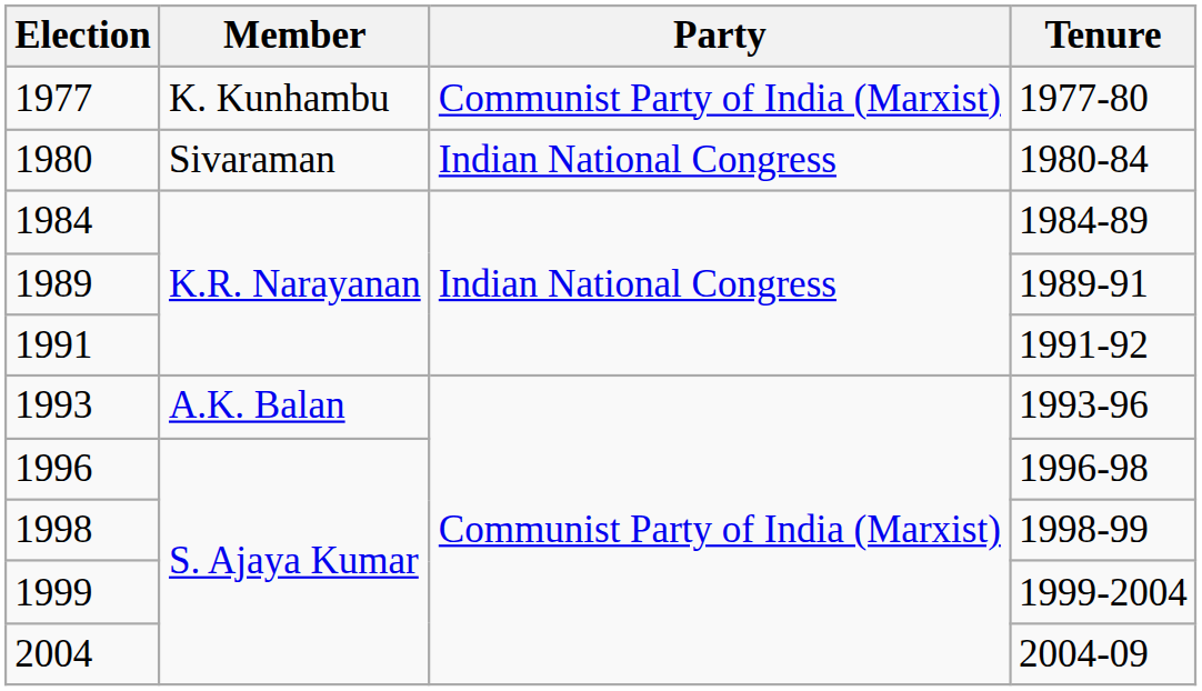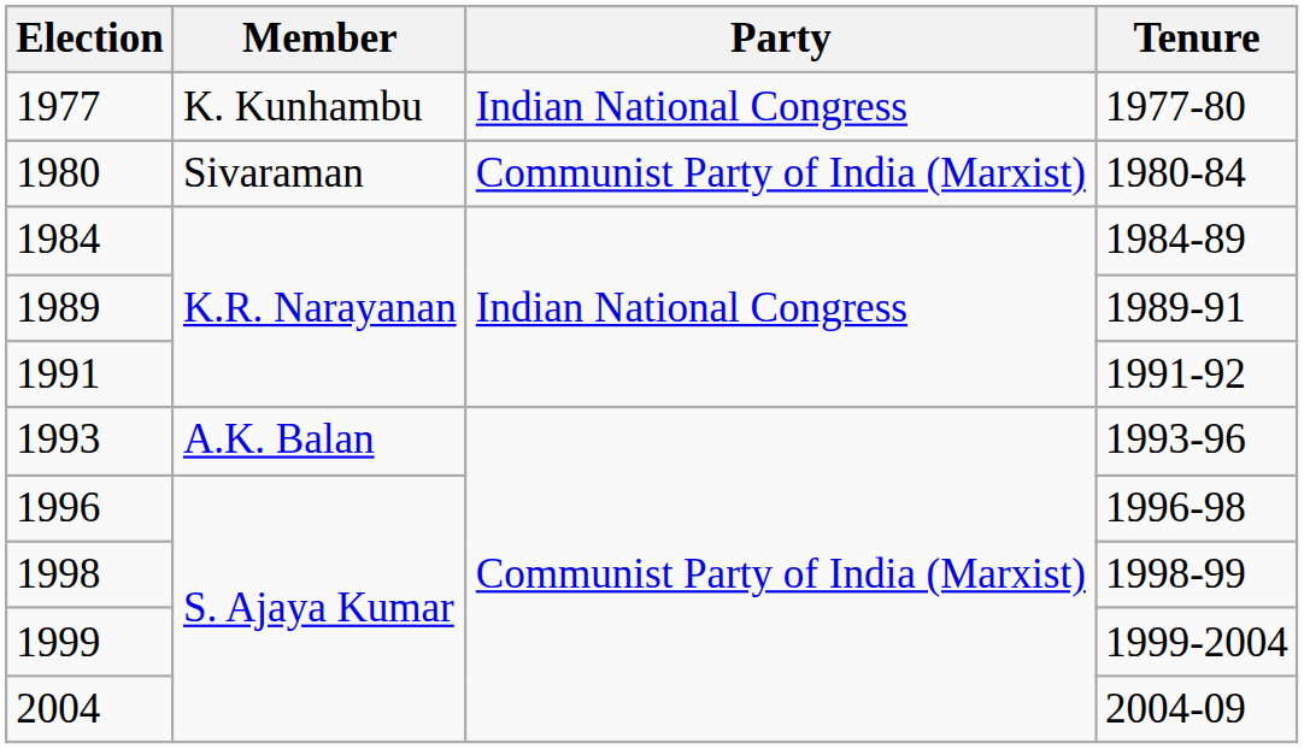 <table class="wikitable">
 <tr>
 <th>Election</th>
 <th>Member</th>
 <th>Party</th>
 <th>Tenure</th>
 </tr>
 <tr>
 <td>1977</td>
 <td>K. Kunhambu</td>
-<td><a href='#'>Communist Party of India (Marxist)</a></td>
+<td><a href='#'>Indian National Congress</a></td>
 <td>1977-80</td>
 </tr>
 <tr>
 <td>1980</td>
 <td>Sivaraman</td>
-<td><a href='#'>Indian National Congress</a></td>
+<td><a href='#'>Communist Party of India (Marxist)</a></td>
 <td>1980-84</td>
 </tr>
 <tr>
 <td>1984</td>
 <td rowspan="3"><a href='#'>K.R. Narayanan</a></td>
 <td rowspan="3"><a href='#'>Indian National Congress</a></td>
 <td>1984-89</td>
 </tr>
 <tr>
 <td>1989</td>
 <td>1989-91</td>
 </tr>
 <tr>
 <td>1991</td>
 <td>1991-92</td>
 </tr>
 <tr>
 <td>1993</td>
 <td><a href='#'>A.K. Balan</a></td>
 <td rowspan="5"><a href='#'>Communist Party of India (Marxist)</a></td>
 <td>1993-96</td>
 </tr>
 <tr>
 <td>1996</td>
 <td rowspan="4"><a href='#'>S. Ajaya Kumar</a></td>
 <td>1996-98</td>
 </tr>
 <tr>
 <td>1998</td>
 <td>1998-99</td>
 </tr>
 <tr>
 <td>1999</td>
 <td>1999-2004</td>
 </tr>
 <tr>
 <td>2004</td>
 <td>2004-09</td>
 </tr>
 </table>
